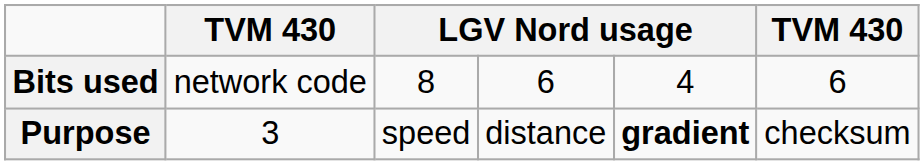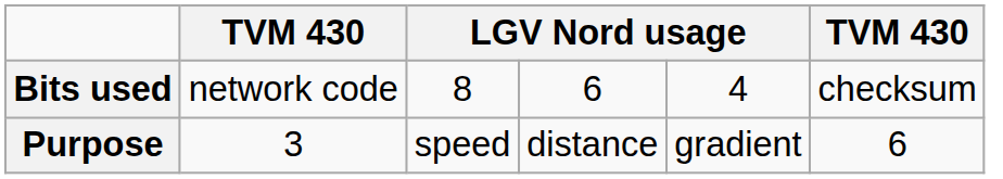 <table class="wikitable">
 <tr>
 <td></td>
 <th>TVM 430</th>
 <th colspan="3">LGV Nord usage</th>
 <th>TVM 430</th>
 </tr>
 <tr>
 <th align="left" width="12em">Bits used</th>
 <td align="center">network code</td>
 <td align="center" width="16em">8</td>
 <td align="center" width="12em">6</td>
 <td align="center" width="8em">4</td>
-<td align="center" width="12em">6</td>
+<td align="center">checksum</td>
 </tr>
 <tr>
 <th align="left">Purpose</th>
 <td align="center" width="6em">3</td>
 <td align="center">speed</td>
 <td align="center">distance</td>
-<td align="center"><strong>gradient</strong></td>
-<td align="center">checksum</td>
+<td align="center">gradient</td>
+<td align="center" width="12em">6</td>
 </tr>
 </table>
